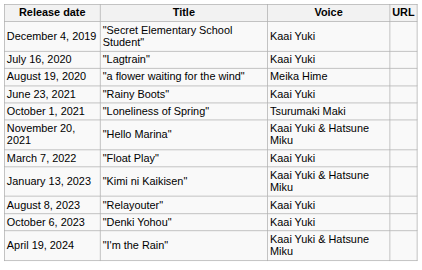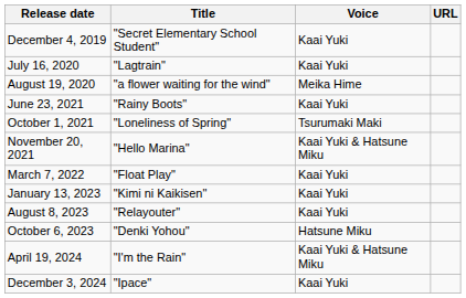 <table class="wikitable">
 <tr>
 <th>Release date</th>
 <th>Title</th>
 <th>Voice</th>
 <th>URL</th>
 </tr>
 <tr>
 <td>December 4, 2019</td>
 <td>"Secret Elementary School Student"</td>
 <td>Kaai Yuki</td>
 <td></td>
 </tr>
 <tr>
 <td>July 16, 2020</td>
 <td>"Lagtrain"</td>
 <td>Kaai Yuki</td>
 <td></td>
 </tr>
 <tr>
 <td>August 19, 2020</td>
 <td>"a flower waiting for the wind"</td>
 <td>Meika Hime</td>
 <td></td>
 </tr>
 <tr>
 <td>June 23, 2021</td>
 <td>"Rainy Boots"</td>
 <td>Kaai Yuki</td>
 <td></td>
 </tr>
 <tr>
 <td>October 1, 2021</td>
 <td>"Loneliness of Spring"</td>
 <td>Tsurumaki Maki</td>
 <td></td>
 </tr>
 <tr>
 <td>November 20, 2021</td>
 <td>"Hello Marina"</td>
 <td>Kaai Yuki & Hatsune Miku</td>
 <td></td>
 </tr>
 <tr>
 <td>March 7, 2022</td>
 <td>"Float Play"</td>
 <td>Kaai Yuki</td>
 <td></td>
 </tr>
 <tr>
 <td>January 13, 2023</td>
 <td>"Kimi ni Kaikisen"</td>
-<td>Kaai Yuki & Hatsune Miku</td>
+<td>Kaai Yuki</td>
 <td></td>
 </tr>
 <tr>
 <td>August 8, 2023</td>
 <td>"Relayouter"</td>
 <td>Kaai Yuki</td>
 <td></td>
 </tr>
 <tr>
 <td>October 6, 2023</td>
 <td>"Denki Yohou"</td>
-<td>Kaai Yuki</td>
+<td>Hatsune Miku</td>
 <td></td>
 </tr>
 <tr>
 <td>April 19, 2024</td>
 <td>"I'm the Rain"</td>
 <td>Kaai Yuki & Hatsune Miku</td>
 <td></td>
 </tr>
+<tr>
+<td>December 3, 2024</td>
+<td>"Ipace"</td>
+<td>Kaai Yuki</td>
+<td></td>
+</tr>
 </table>
